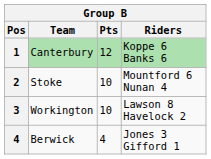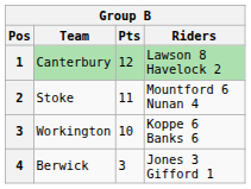 <table class="wikitable">
 <tr>
 <th colspan="4">Group B</th>
 </tr>
 <tr>
 <th width=20>Pos</th>
 <th width=80>Team</th>
 <th width=20>Pts</th>
 <th width=100>Riders</th>
 </tr>
 <tr style="background:#ACE1AF;">
 <th>1</th>
 <td>Canterbury</td>
 <td>12</td>
-<td>Koppe 6<br>Banks 6</td>
+<td>Lawson 8<br>Havelock 2</td>
 </tr>
 <tr>
 <th>2</th>
 <td>Stoke</td>
-<td>10</td>
+<td>11</td>
 <td>Mountford 6<br>Nunan 4</td>
 </tr>
 <tr>
 <th>3</th>
 <td>Workington</td>
 <td>10</td>
-<td>Lawson 8<br>Havelock 2</td>
+<td>Koppe 6<br>Banks 6</td>
 </tr>
 <tr>
 <th>4</th>
 <td>Berwick</td>
-<td>4</td>
+<td>3</td>
 <td>Jones 3<br>Gifford 1</td>
 </tr>
 </table>
